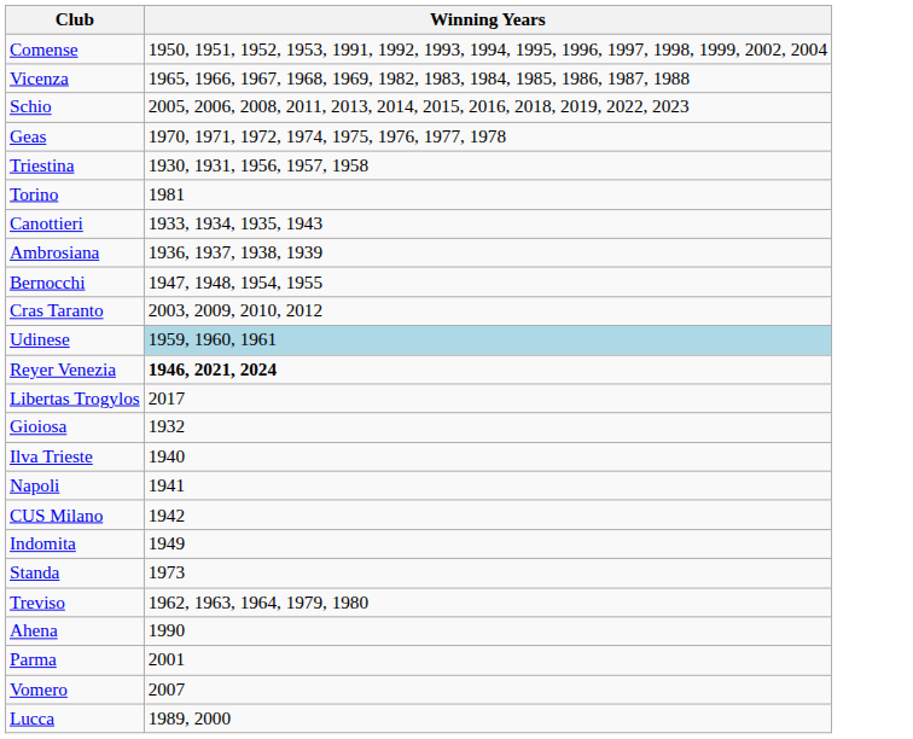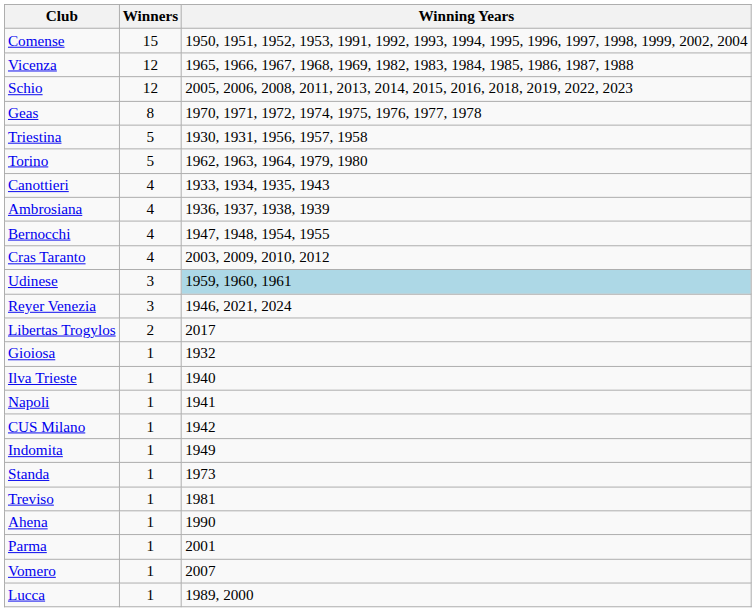 <table class="wikitable">
 <tr>
 <th>Club</th>
+<th>Winners</th>
 <th>Winning Years</th>
 </tr>
 <tr>
 <td><a href='#'>Comense</a></td>
+<td align="center">15</td>
 <td>1950, 1951, 1952, 1953, 1991, 1992, 1993, 1994, 1995, 1996, 1997, 1998, 1999, 2002, 2004</td>
 </tr>
 <tr>
 <td><a href='#'>Vicenza</a></td>
+<td align="center">12</td>
 <td>1965, 1966, 1967, 1968, 1969, 1982, 1983, 1984, 1985, 1986, 1987, 1988</td>
 </tr>
 <tr>
 <td><a href='#'>Schio</a></td>
+<td align="center">12</td>
 <td>2005, 2006, 2008, 2011, 2013, 2014, 2015, 2016, 2018, 2019, 2022, 2023</td>
 </tr>
 <tr>
 <td><a href='#'>Geas</a></td>
+<td align="center">8</td>
 <td>1970, 1971, 1972, 1974, 1975, 1976, 1977, 1978</td>
 </tr>
 <tr>
 <td><a href='#'>Triestina</a></td>
+<td align="center">5</td>
 <td>1930, 1931, 1956, 1957, 1958</td>
 </tr>
 <tr>
 <td><a href='#'>Torino</a></td>
-<td>1981</td>
+<td align="center">5</td>
+<td>1962, 1963, 1964, 1979, 1980</td>
 </tr>
 <tr>
 <td><a href='#'>Canottieri</a></td>
+<td align="center">4</td>
 <td>1933, 1934, 1935, 1943</td>
 </tr>
 <tr>
 <td><a href='#'>Ambrosiana</a></td>
+<td align="center">4</td>
 <td>1936, 1937, 1938, 1939</td>
 </tr>
 <tr>
 <td><a href='#'>Bernocchi</a></td>
+<td align="center">4</td>
 <td>1947, 1948, 1954, 1955</td>
 </tr>
 <tr>
 <td><a href='#'>Cras Taranto</a></td>
+<td align="center">4</td>
 <td>2003, 2009, 2010, 2012</td>
 </tr>
 <tr>
 <td><a href='#'>Udinese</a></td>
+<td align="center">3</td>
 <td style="background: lightblue;">1959, 1960, 1961</td>
 </tr>
 <tr>
 <td><a href='#'>Reyer Venezia</a></td>
-<td><strong>1946, 2021, 2024</strong></td>
+<td align="center">3</td>
+<td>1946, 2021, 2024</td>
 </tr>
 <tr>
 <td><a href='#'>Libertas Trogylos</a></td>
+<td align="center">2</td>
 <td>2017</td>
 </tr>
 <tr>
 <td><a href='#'>Gioiosa</a></td>
+<td align="center">1</td>
 <td>1932</td>
 </tr>
 <tr>
 <td><a href='#'>Ilva Trieste</a></td>
+<td align="center">1</td>
 <td>1940</td>
 </tr>
 <tr>
 <td><a href='#'>Napoli</a></td>
+<td align="center">1</td>
 <td>1941</td>
 </tr>
 <tr>
 <td><a href='#'>CUS Milano</a></td>
+<td align="center">1</td>
 <td>1942</td>
 </tr>
 <tr>
 <td><a href='#'>Indomita</a></td>
+<td align="center">1</td>
 <td>1949</td>
 </tr>
 <tr>
 <td><a href='#'>Standa</a></td>
+<td align="center">1</td>
 <td>1973</td>
 </tr>
 <tr>
 <td><a href='#'>Treviso</a></td>
-<td>1962, 1963, 1964, 1979, 1980</td>
+<td align="center">1</td>
+<td>1981</td>
 </tr>
 <tr>
 <td><a href='#'>Ahena</a></td>
+<td align="center">1</td>
 <td>1990</td>
 </tr>
 <tr>
 <td><a href='#'>Parma</a></td>
+<td align="center">1</td>
 <td>2001</td>
 </tr>
 <tr>
 <td><a href='#'>Vomero</a></td>
+<td align="center">1</td>
 <td>2007</td>
 </tr>
 <tr>
 <td><a href='#'>Lucca</a></td>
+<td align="center">1</td>
 <td>1989, 2000</td>
 </tr>
 </table>
